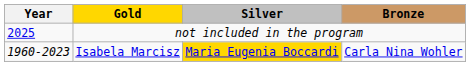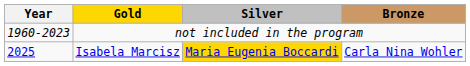 <table class="wikitable">
 <tr>
 <th>Year</th>
 <td align=center bgcolor=gold><strong>Gold</strong></td>
 <td align=center bgcolor=silver><strong>Silver</strong></td>
 <td align=center bgcolor=cc9966><strong>Bronze</strong></td>
 </tr>
 <tr>
-<td><a href='#'>2025</a></td>
+<td><em>1960-2023</em></td>
 <td colspan=3 align=center><em>not included in the program</em></td>
 </tr>
 <tr>
-<td><em>1960-2023</em></td>
+<td><a href='#'>2025</a></td>
 <td> <a href='#'>Isabela Marcisz</a></td>
 <td style="background: gold;"> <a href='#'>Maria Eugenia Boccardi</a></td>
 <td> <a href='#'>Carla Nina Wohler</a></td>
 </tr>
 </table>
